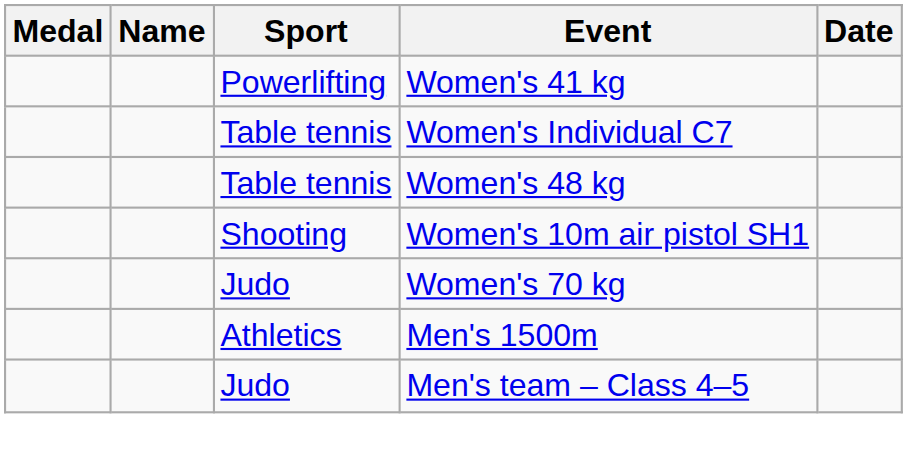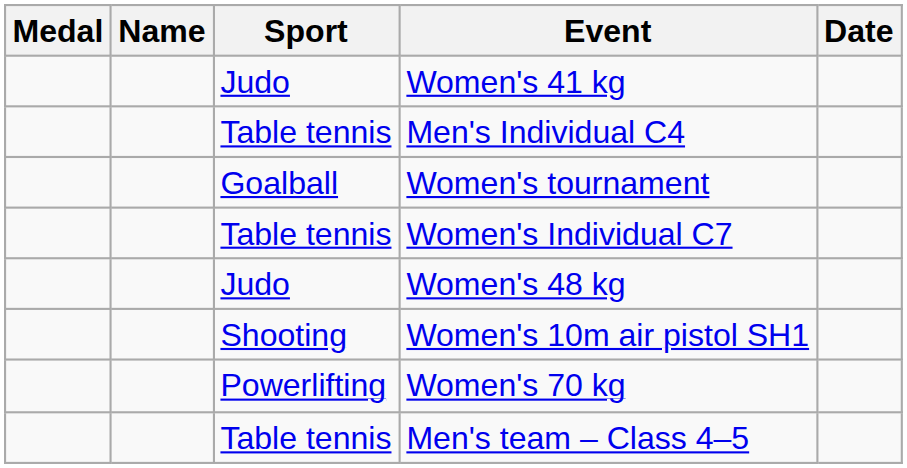 <table class="wikitable sortable"  style="font-size:95%">
 <tr>
 <th>Medal</th>
 <th>Name</th>
 <th>Sport</th>
 <th>Event</th>
 <th>Date</th>
 </tr>
 <tr>
 <td></td>
 <td></td>
-<td><a href='#'>Powerlifting</a></td>
+<td><a href='#'>Judo</a></td>
 <td><a href='#'>Women's 41 kg</a></td>
+<td></td>
+</tr>
+<tr>
+<td></td>
+<td></td>
+<td><a href='#'>Table tennis</a></td>
+<td><a href='#'>Men's Individual C4</a></td>
+<td></td>
+</tr>
+<tr>
+<td></td>
+<td></td>
+<td><a href='#'>Goalball</a></td>
+<td><a href='#'>Women's tournament</a></td>
 <td></td>
 </tr>
 <tr>
 <td></td>
 <td></td>
 <td><a href='#'>Table tennis</a></td>
 <td><a href='#'>Women's Individual C7</a></td>
 <td></td>
 </tr>
 <tr>
 <td></td>
 <td></td>
-<td><a href='#'>Table tennis</a></td>
+<td><a href='#'>Judo</a></td>
 <td><a href='#'>Women's 48 kg</a></td>
 <td></td>
 </tr>
 <tr>
 <td></td>
 <td></td>
 <td><a href='#'>Shooting</a></td>
 <td><a href='#'>Women's 10m air pistol SH1</a></td>
 <td></td>
 </tr>
 <tr>
 <td></td>
 <td></td>
-<td><a href='#'>Judo</a></td>
+<td><a href='#'>Powerlifting</a></td>
 <td><a href='#'>Women's 70 kg</a></td>
 <td></td>
 </tr>
 <tr>
 <td></td>
 <td></td>
-<td><a href='#'>Athletics</a></td>
-<td><a href='#'>Men's 1500m</a></td>
-<td></td>
-</tr>
-<tr>
-<td></td>
-<td></td>
-<td><a href='#'>Judo</a></td>
+<td><a href='#'>Table tennis</a></td>
 <td><a href='#'>Men's team – Class 4–5</a></td>
 <td></td>
 </tr>
 </table>
